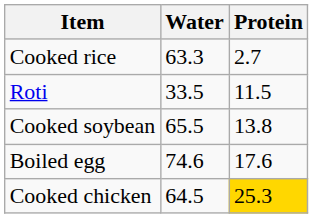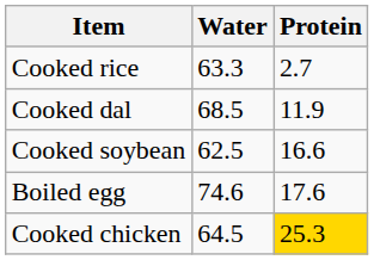 <table class="wikitable">
 <tr>
 <th>Item</th>
 <th>Water</th>
 <th>Protein</th>
 </tr>
 <tr>
 <td>Cooked rice</td>
 <td>63.3</td>
 <td>2.7</td>
 </tr>
 <tr>
-<td><a href='#'>Roti</a></td>
-<td>33.5</td>
-<td>11.5</td>
+<td>Cooked dal</td>
+<td>68.5</td>
+<td>11.9</td>
 </tr>
 <tr>
 <td>Cooked soybean</td>
-<td>65.5</td>
-<td>13.8</td>
+<td>62.5</td>
+<td>16.6</td>
 </tr>
 <tr>
 <td>Boiled egg</td>
 <td>74.6</td>
 <td>17.6</td>
 </tr>
 <tr>
 <td>Cooked chicken</td>
 <td>64.5</td>
 <td style="background: gold;">25.3</td>
 </tr>
 </table>
